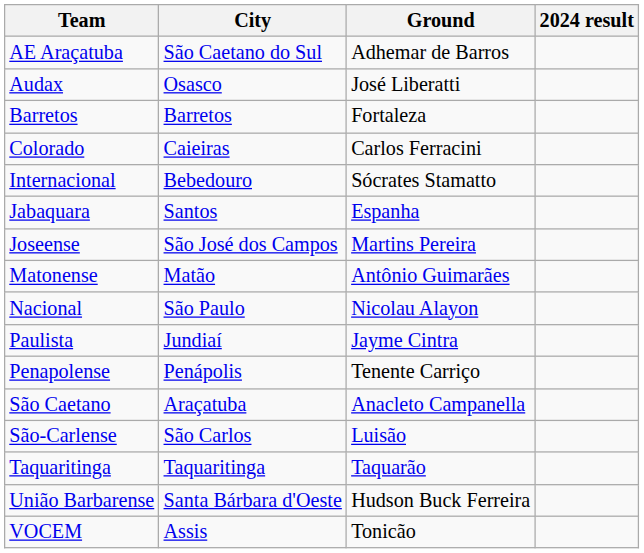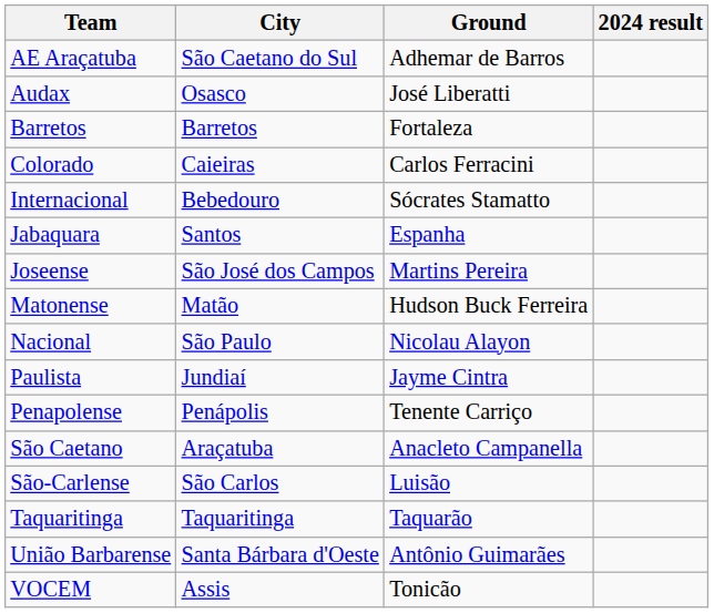 <table class="wikitable sortable">
 <tr>
 <th>Team</th>
 <th>City</th>
 <th>Ground</th>
 <th>2024 result</th>
 </tr>
 <tr>
 <td><a href='#'>AE Araçatuba</a></td>
 <td><a href='#'>São Caetano do Sul</a></td>
 <td>Adhemar de Barros</td>
 <td></td>
 </tr>
 <tr>
 <td><a href='#'>Audax</a></td>
 <td><a href='#'>Osasco</a></td>
 <td>José Liberatti</td>
 <td></td>
 </tr>
 <tr>
 <td><a href='#'>Barretos</a></td>
 <td><a href='#'>Barretos</a></td>
 <td>Fortaleza</td>
 <td></td>
 </tr>
 <tr>
 <td><a href='#'>Colorado</a></td>
 <td><a href='#'>Caieiras</a></td>
 <td>Carlos Ferracini</td>
 <td></td>
 </tr>
 <tr>
 <td><a href='#'>Internacional</a></td>
 <td><a href='#'>Bebedouro</a></td>
 <td>Sócrates Stamatto</td>
 <td></td>
 </tr>
 <tr>
 <td><a href='#'>Jabaquara</a></td>
 <td><a href='#'>Santos</a></td>
 <td><a href='#'>Espanha</a></td>
 <td></td>
 </tr>
 <tr>
 <td><a href='#'>Joseense</a></td>
 <td><a href='#'>São José dos Campos</a></td>
 <td><a href='#'>Martins Pereira</a></td>
 <td></td>
 </tr>
 <tr>
 <td><a href='#'>Matonense</a></td>
 <td><a href='#'>Matão</a></td>
-<td><a href='#'>Antônio Guimarães</a></td>
+<td>Hudson Buck Ferreira</td>
 <td></td>
 </tr>
 <tr>
 <td><a href='#'>Nacional</a></td>
 <td><a href='#'>São Paulo</a> </td>
 <td><a href='#'>Nicolau Alayon</a></td>
 <td></td>
 </tr>
 <tr>
 <td><a href='#'>Paulista</a></td>
 <td><a href='#'>Jundiaí</a></td>
 <td><a href='#'>Jayme Cintra</a></td>
 <td></td>
 </tr>
 <tr>
 <td><a href='#'>Penapolense</a></td>
 <td><a href='#'>Penápolis</a></td>
 <td>Tenente Carriço</td>
 <td></td>
 </tr>
 <tr>
 <td><a href='#'>São Caetano</a></td>
 <td><a href='#'>Araçatuba</a></td>
 <td><a href='#'>Anacleto Campanella</a></td>
 <td></td>
 </tr>
 <tr>
 <td><a href='#'>São-Carlense</a></td>
 <td><a href='#'>São Carlos</a></td>
 <td><a href='#'>Luisão</a></td>
 <td></td>
 </tr>
 <tr>
 <td><a href='#'>Taquaritinga</a></td>
 <td><a href='#'>Taquaritinga</a></td>
 <td><a href='#'>Taquarão</a></td>
 <td></td>
 </tr>
 <tr>
 <td><a href='#'>União Barbarense</a></td>
 <td><a href='#'>Santa Bárbara d'Oeste</a></td>
-<td>Hudson Buck Ferreira</td>
+<td><a href='#'>Antônio Guimarães</a></td>
 <td></td>
 </tr>
 <tr>
 <td><a href='#'>VOCEM</a></td>
 <td><a href='#'>Assis</a></td>
 <td>Tonicão</td>
 <td></td>
 </tr>
 </table>
